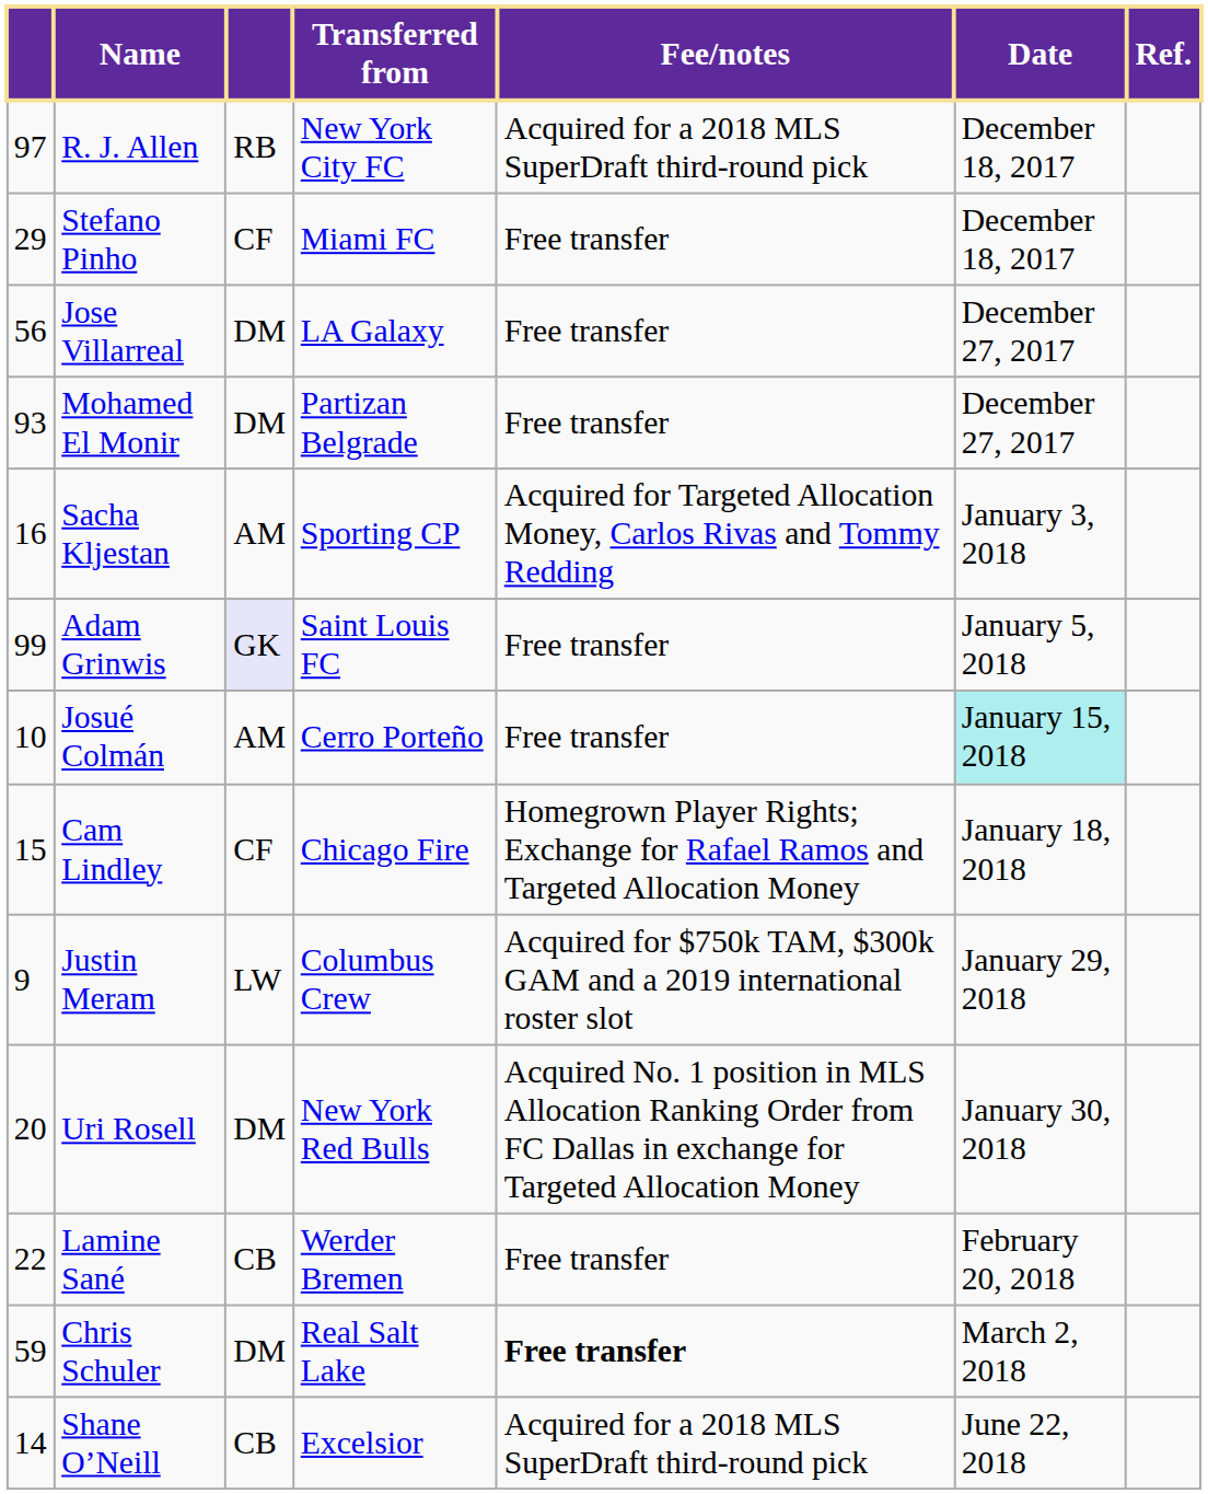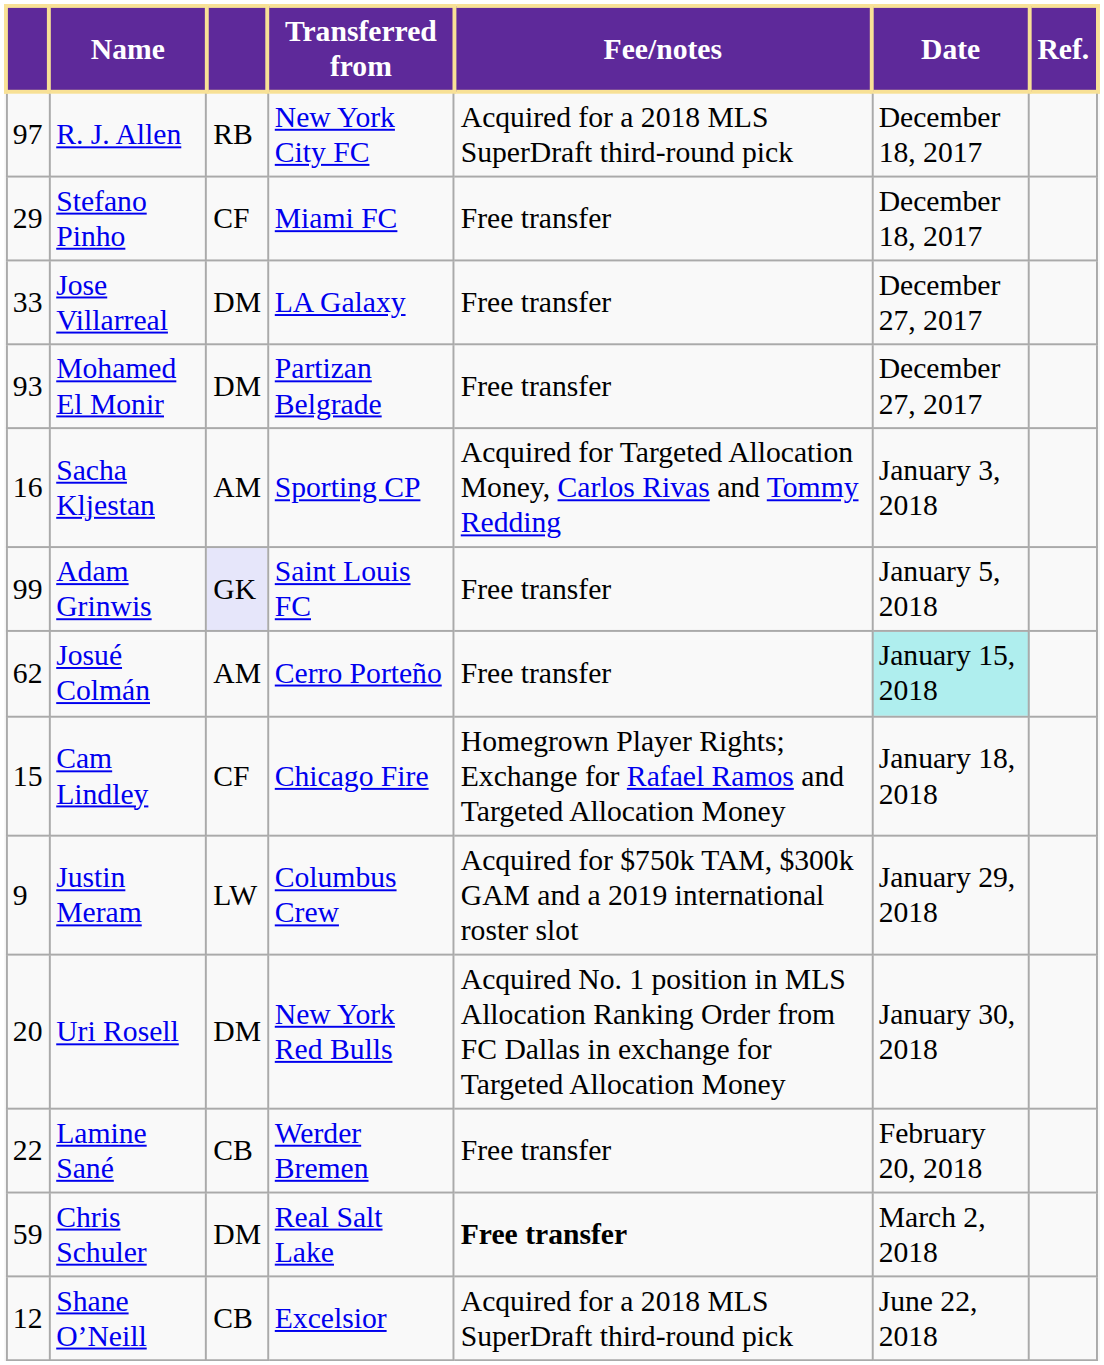 <table class="wikitable" style="width:90%; text-align:center; font-size:95%; text-align:left;">
 <tr>
 <th style="background:#5E299A; color:white; border:2px solid #F8E196;"></th>
 <th style="background:#5E299A; color:white; border:2px solid #F8E196;">Name</th>
 <th style="background:#5E299A; color:white; border:2px solid #F8E196;"></th>
 <th style="background:#5E299A; color:white; border:2px solid #F8E196;">Transferred from</th>
 <th style="background:#5E299A; color:white; border:2px solid #F8E196;">Fee/notes</th>
 <th style="background:#5E299A; color:white; border:2px solid #F8E196;">Date</th>
 <th style="background:#5E299A; color:white; border:2px solid #F8E196;">Ref.</th>
 </tr>
 <tr>
 <td>97</td>
 <td> <a href='#'>R. J. Allen</a></td>
 <td>RB</td>
 <td> <a href='#'>New York City FC</a></td>
 <td>Acquired for a 2018 MLS SuperDraft third-round pick</td>
 <td>December 18, 2017</td>
 <td></td>
 </tr>
 <tr>
 <td>29</td>
 <td> <a href='#'>Stefano Pinho</a></td>
 <td>CF</td>
 <td> <a href='#'>Miami FC</a></td>
 <td>Free transfer</td>
 <td>December 18, 2017</td>
 <td></td>
 </tr>
 <tr>
-<td>56</td>
+<td>33</td>
 <td> <a href='#'>Jose Villarreal</a></td>
 <td>DM</td>
 <td> <a href='#'>LA Galaxy</a></td>
 <td>Free transfer</td>
 <td>December 27, 2017</td>
 <td></td>
 </tr>
 <tr>
 <td>93</td>
 <td> <a href='#'>Mohamed El Monir</a></td>
 <td>DM</td>
 <td> <a href='#'>Partizan Belgrade</a></td>
 <td>Free transfer</td>
 <td>December 27, 2017</td>
 <td></td>
 </tr>
 <tr>
 <td>16</td>
 <td> <a href='#'>Sacha Kljestan</a></td>
 <td>AM</td>
 <td> <a href='#'>Sporting CP</a></td>
 <td>Acquired for Targeted Allocation Money, <a href='#'>Carlos Rivas</a> and <a href='#'>Tommy Redding</a></td>
 <td>January 3, 2018</td>
 <td></td>
 </tr>
 <tr>
 <td>99</td>
 <td> <a href='#'>Adam Grinwis</a></td>
 <td style="background: lavender;">GK</td>
 <td> <a href='#'>Saint Louis FC</a></td>
 <td>Free transfer</td>
 <td>January 5, 2018</td>
 <td></td>
 </tr>
 <tr>
-<td>10</td>
+<td>62</td>
 <td> <a href='#'>Josué Colmán</a></td>
 <td>AM</td>
 <td> <a href='#'>Cerro Porteño</a></td>
 <td>Free transfer</td>
 <td style="background: paleturquoise;">January 15, 2018</td>
 <td></td>
 </tr>
 <tr>
 <td>15</td>
 <td> <a href='#'>Cam Lindley</a></td>
 <td>CF</td>
 <td> <a href='#'>Chicago Fire</a></td>
 <td>Homegrown Player Rights; Exchange for <a href='#'>Rafael Ramos</a> and Targeted Allocation Money</td>
 <td>January 18, 2018</td>
 <td></td>
 </tr>
 <tr>
 <td>9</td>
 <td> <a href='#'>Justin Meram</a></td>
 <td>LW</td>
 <td> <a href='#'>Columbus Crew</a></td>
 <td>Acquired for $750k TAM, $300k GAM and a 2019 international roster slot</td>
 <td>January 29, 2018</td>
 <td></td>
 </tr>
 <tr>
 <td>20</td>
 <td> <a href='#'>Uri Rosell</a></td>
 <td>DM</td>
 <td> <a href='#'>New York Red Bulls</a></td>
 <td>Acquired No. 1 position in MLS Allocation Ranking Order from FC Dallas in exchange for Targeted Allocation Money</td>
 <td>January 30, 2018</td>
 <td></td>
 </tr>
 <tr>
 <td>22</td>
 <td> <a href='#'>Lamine Sané</a></td>
 <td>CB</td>
 <td> <a href='#'>Werder Bremen</a></td>
 <td>Free transfer</td>
 <td>February 20, 2018</td>
 <td></td>
 </tr>
 <tr>
 <td>59</td>
 <td> <a href='#'>Chris Schuler</a></td>
 <td>DM</td>
 <td> <a href='#'>Real Salt Lake</a></td>
 <td><strong>Free transfer</strong></td>
 <td>March 2, 2018</td>
 <td></td>
 </tr>
 <tr>
-<td>14</td>
+<td>12</td>
 <td> <a href='#'>Shane O’Neill</a></td>
 <td>CB</td>
 <td> <a href='#'>Excelsior</a></td>
 <td>Acquired for a 2018 MLS SuperDraft third-round pick</td>
 <td>June 22, 2018</td>
 <td></td>
 </tr>
 </table>
